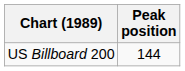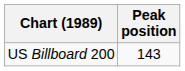 <table class="wikitable sortable">
 <tr>
 <th>Chart (1989)</th>
 <th>Peak<br>position</th>
 </tr>
 <tr>
 <td align="left">US <em>Billboard</em> 200</td>
-<td style="text-align:center;">144</td>
+<td style="text-align:center;">143</td>
 </tr>
 </table>
